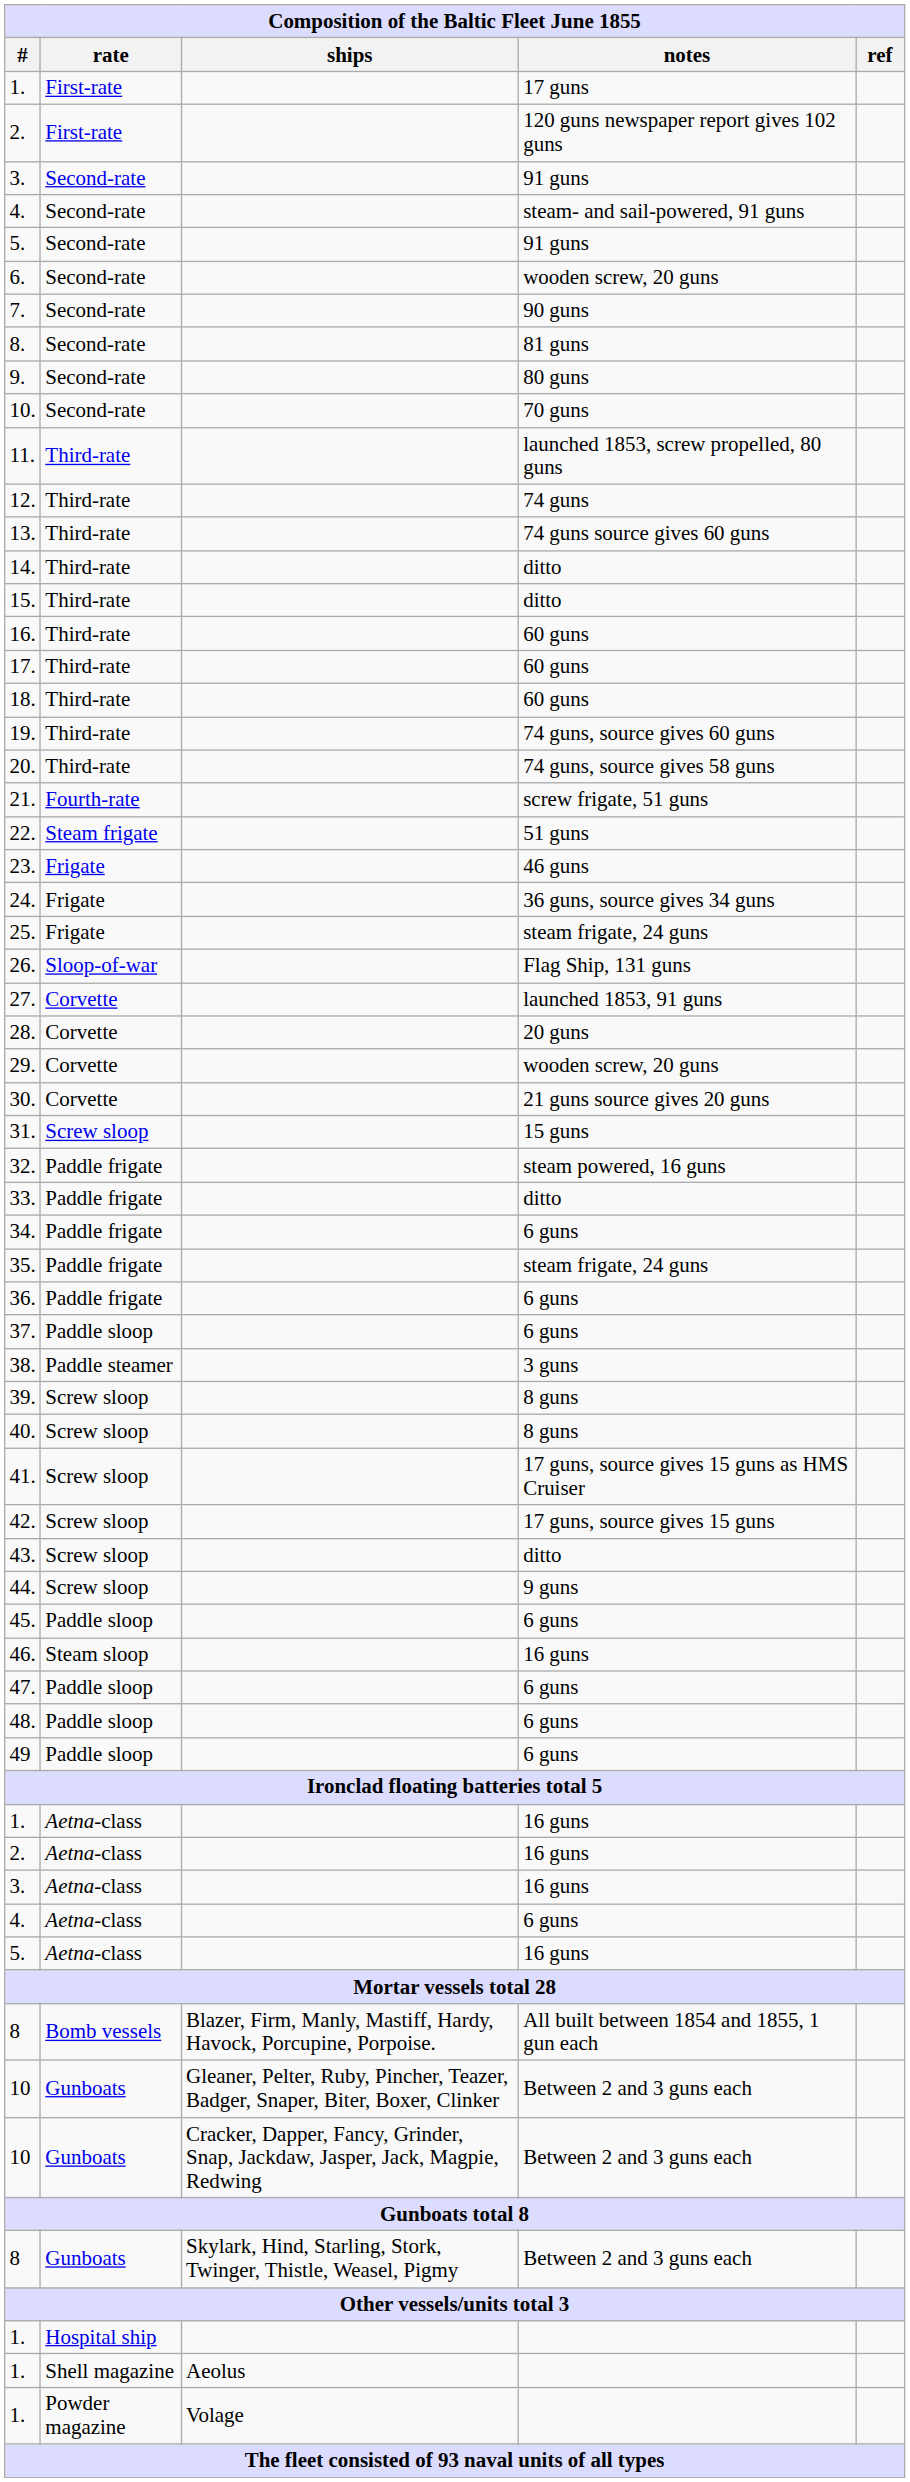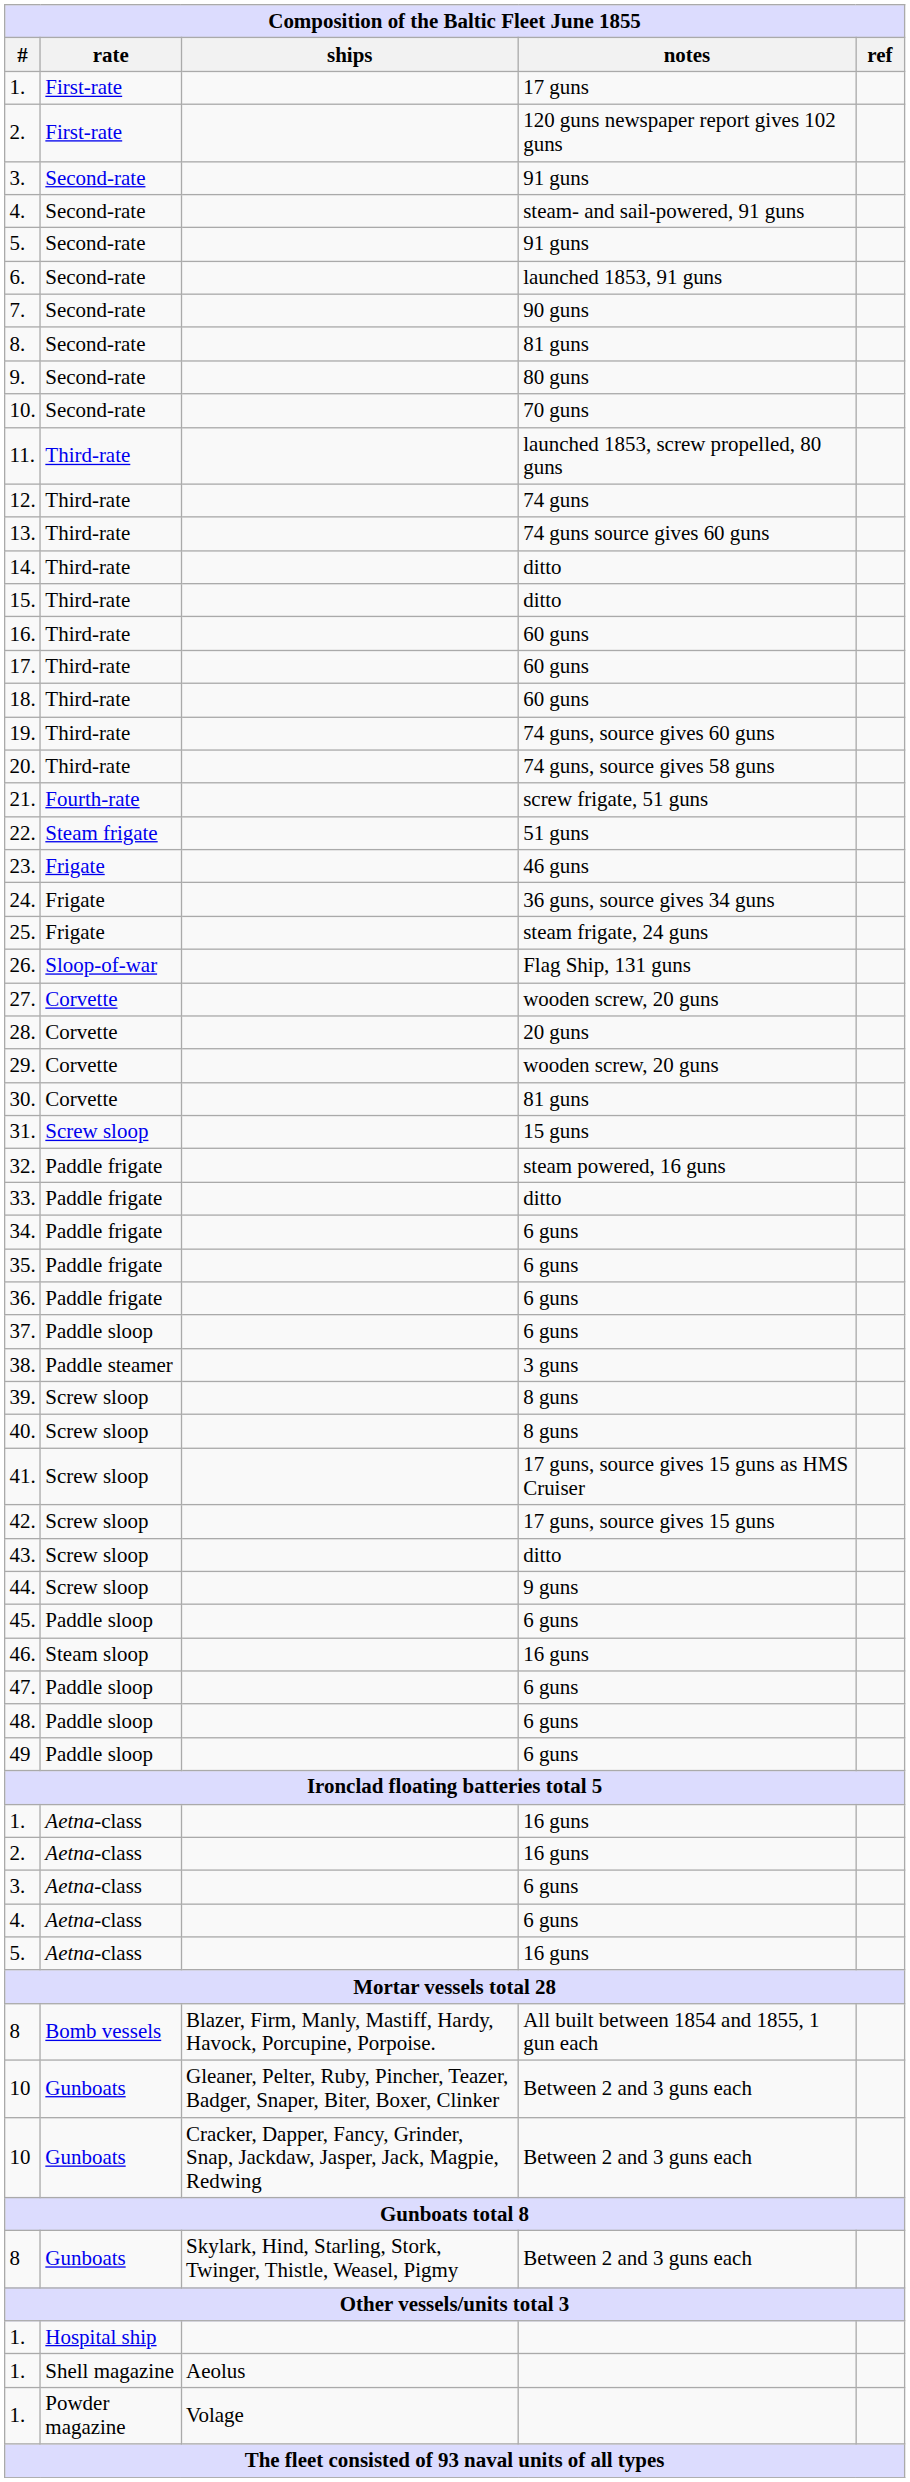 <table class="wikitable sortable">
 <tr>
 <td colspan="5" align="center" style="background:#dcdcfe;"><strong>Composition of the Baltic Fleet June 1855</strong></td>
 </tr>
 <tr>
 <th width=20>#</th>
 <th width=100>rate</th>
 <th width=250>ships</th>
 <th width=250>notes</th>
 <th width=30>ref</th>
 </tr>
 <tr>
 <td>1.</td>
 <td><a href='#'>First-rate</a></td>
 <td></td>
 <td>17 guns</td>
 <td></td>
 </tr>
 <tr>
 <td>2.</td>
 <td><a href='#'>First-rate</a></td>
 <td></td>
 <td>120 guns newspaper report gives 102 guns</td>
 <td></td>
 </tr>
 <tr>
 <td>3.</td>
 <td><a href='#'>Second-rate</a></td>
 <td></td>
 <td>91 guns</td>
 <td></td>
 </tr>
 <tr>
 <td>4.</td>
 <td>Second-rate</td>
 <td></td>
 <td>steam- and sail-powered, 91 guns</td>
 <td></td>
 </tr>
 <tr>
 <td>5.</td>
 <td>Second-rate</td>
 <td></td>
 <td>91 guns</td>
 <td></td>
 </tr>
 <tr>
 <td>6.</td>
 <td>Second-rate</td>
 <td></td>
-<td>wooden screw, 20 guns</td>
+<td>launched 1853, 91 guns</td>
 <td></td>
 </tr>
 <tr>
 <td>7.</td>
 <td>Second-rate</td>
 <td></td>
 <td>90 guns</td>
 <td></td>
 </tr>
 <tr>
 <td>8.</td>
 <td>Second-rate</td>
 <td></td>
 <td>81 guns</td>
 <td></td>
 </tr>
 <tr>
 <td>9.</td>
 <td>Second-rate</td>
 <td></td>
 <td>80 guns</td>
 <td></td>
 </tr>
 <tr>
 <td>10.</td>
 <td>Second-rate</td>
 <td></td>
 <td>70 guns</td>
 <td></td>
 </tr>
 <tr>
 <td>11.</td>
 <td><a href='#'>Third-rate</a></td>
 <td></td>
 <td>launched 1853, screw propelled, 80 guns</td>
 <td></td>
 </tr>
 <tr>
 <td>12.</td>
 <td>Third-rate</td>
 <td></td>
 <td>74 guns</td>
 <td></td>
 </tr>
 <tr>
 <td>13.</td>
 <td>Third-rate</td>
 <td></td>
 <td>74 guns source gives 60 guns</td>
 <td></td>
 </tr>
 <tr>
 <td>14.</td>
 <td>Third-rate</td>
 <td></td>
 <td>ditto</td>
 <td></td>
 </tr>
 <tr>
 <td>15.</td>
 <td>Third-rate</td>
 <td></td>
 <td>ditto</td>
 <td></td>
 </tr>
 <tr>
 <td>16.</td>
 <td>Third-rate</td>
 <td></td>
 <td>60 guns</td>
 <td></td>
 </tr>
 <tr>
 <td>17.</td>
 <td>Third-rate</td>
 <td></td>
 <td>60 guns</td>
 <td></td>
 </tr>
 <tr>
 <td>18.</td>
 <td>Third-rate</td>
 <td></td>
 <td>60 guns</td>
 <td></td>
 </tr>
 <tr>
 <td>19.</td>
 <td>Third-rate</td>
 <td></td>
 <td>74 guns, source gives 60 guns</td>
 <td></td>
 </tr>
 <tr>
 <td>20.</td>
 <td>Third-rate</td>
 <td></td>
 <td>74 guns, source gives 58 guns</td>
 <td></td>
 </tr>
 <tr>
 <td>21.</td>
 <td><a href='#'>Fourth-rate</a></td>
 <td></td>
 <td>screw frigate, 51 guns</td>
 <td></td>
 </tr>
 <tr>
 <td>22.</td>
 <td><a href='#'>Steam frigate</a></td>
 <td></td>
 <td>51 guns</td>
 <td></td>
 </tr>
 <tr>
 <td>23.</td>
 <td><a href='#'>Frigate</a></td>
 <td></td>
 <td>46 guns</td>
 <td></td>
 </tr>
 <tr>
 <td>24.</td>
 <td>Frigate</td>
 <td></td>
 <td>36 guns, source gives 34 guns</td>
 <td></td>
 </tr>
 <tr>
 <td>25.</td>
 <td>Frigate</td>
 <td></td>
 <td>steam frigate, 24 guns</td>
 <td></td>
 </tr>
 <tr>
 <td>26.</td>
 <td><a href='#'>Sloop-of-war</a></td>
 <td></td>
 <td>Flag Ship, 131 guns</td>
 <td></td>
 </tr>
 <tr>
 <td>27.</td>
 <td><a href='#'>Corvette</a></td>
 <td></td>
-<td>launched 1853, 91 guns</td>
+<td>wooden screw, 20 guns</td>
 <td></td>
 </tr>
 <tr>
 <td>28.</td>
 <td>Corvette</td>
 <td></td>
 <td>20 guns</td>
 <td></td>
 </tr>
 <tr>
 <td>29.</td>
 <td>Corvette</td>
 <td></td>
 <td>wooden screw, 20 guns</td>
 <td></td>
 </tr>
 <tr>
 <td>30.</td>
 <td>Corvette</td>
 <td></td>
-<td>21 guns source gives 20 guns</td>
+<td>81 guns</td>
 <td></td>
 </tr>
 <tr>
 <td>31.</td>
 <td><a href='#'>Screw sloop</a></td>
 <td></td>
 <td>15 guns</td>
 <td></td>
 </tr>
 <tr>
 <td>32.</td>
 <td>Paddle frigate</td>
 <td></td>
 <td>steam powered, 16 guns</td>
 <td></td>
 </tr>
 <tr>
 <td>33.</td>
 <td>Paddle frigate</td>
 <td></td>
 <td>ditto</td>
 <td></td>
 </tr>
 <tr>
 <td>34.</td>
 <td>Paddle frigate</td>
 <td></td>
 <td>6 guns</td>
 <td></td>
 </tr>
 <tr>
 <td>35.</td>
 <td>Paddle frigate</td>
 <td></td>
-<td>steam frigate, 24 guns</td>
+<td>6 guns</td>
 <td></td>
 </tr>
 <tr>
 <td>36.</td>
 <td>Paddle frigate</td>
 <td></td>
 <td>6 guns</td>
 <td></td>
 </tr>
 <tr>
 <td>37.</td>
 <td>Paddle sloop</td>
 <td></td>
 <td>6 guns</td>
 <td></td>
 </tr>
 <tr>
 <td>38.</td>
 <td>Paddle steamer</td>
 <td></td>
 <td>3 guns</td>
 <td></td>
 </tr>
 <tr>
 <td>39.</td>
 <td>Screw sloop</td>
 <td></td>
 <td>8 guns</td>
 <td></td>
 </tr>
 <tr>
 <td>40.</td>
 <td>Screw sloop</td>
 <td></td>
 <td>8 guns</td>
 <td></td>
 </tr>
 <tr>
 <td>41.</td>
 <td>Screw sloop</td>
 <td></td>
 <td>17 guns, source gives 15 guns as HMS Cruiser</td>
 <td></td>
 </tr>
 <tr>
 <td>42.</td>
 <td>Screw sloop</td>
 <td></td>
 <td>17 guns, source gives 15 guns</td>
 <td></td>
 </tr>
 <tr>
 <td>43.</td>
 <td>Screw sloop</td>
 <td></td>
 <td>ditto</td>
 <td></td>
 </tr>
 <tr>
 <td>44.</td>
 <td>Screw sloop</td>
 <td></td>
 <td>9 guns</td>
 <td></td>
 </tr>
 <tr>
 <td>45.</td>
 <td>Paddle sloop</td>
 <td></td>
 <td>6 guns</td>
 <td></td>
 </tr>
 <tr>
 <td>46.</td>
 <td>Steam sloop</td>
 <td></td>
 <td>16 guns</td>
 <td></td>
 </tr>
 <tr>
 <td>47.</td>
 <td>Paddle sloop</td>
 <td></td>
 <td>6 guns</td>
 <td></td>
 </tr>
 <tr>
 <td>48.</td>
 <td>Paddle sloop</td>
 <td></td>
 <td>6 guns</td>
 <td></td>
 </tr>
 <tr>
 <td>49</td>
 <td>Paddle sloop</td>
 <td></td>
 <td>6 guns</td>
 <td></td>
 </tr>
 <tr>
 <td colspan="5" align="center" style="background:#dcdcfe;"><strong>Ironclad floating batteries total 5</strong></td>
 </tr>
 <tr>
 <td>1.</td>
 <td><em>Aetna</em>-class</td>
 <td></td>
 <td>16 guns</td>
 <td></td>
 </tr>
 <tr>
 <td>2.</td>
 <td><em>Aetna</em>-class</td>
 <td></td>
 <td>16 guns</td>
 <td></td>
 </tr>
 <tr>
 <td>3.</td>
 <td><em>Aetna</em>-class</td>
 <td></td>
-<td>16 guns</td>
+<td>6 guns</td>
 <td></td>
 </tr>
 <tr>
 <td>4.</td>
 <td><em>Aetna</em>-class</td>
 <td></td>
 <td>6 guns</td>
 <td></td>
 </tr>
 <tr>
 <td>5.</td>
 <td><em>Aetna</em>-class</td>
 <td></td>
 <td>16 guns</td>
 <td></td>
 </tr>
 <tr>
 <td colspan="5" align="center" style="background:#dcdcfe;"><strong>Mortar vessels total 28</strong></td>
 </tr>
 <tr>
 <td>8</td>
 <td><a href='#'>Bomb vessels</a></td>
 <td>Blazer, Firm, Manly, Mastiff, Hardy, Havock, Porcupine, Porpoise.</td>
 <td>All built between 1854 and 1855, 1 gun each</td>
 <td></td>
 </tr>
 <tr>
 <td>10</td>
 <td><a href='#'>Gunboats</a></td>
 <td>Gleaner, Pelter, Ruby, Pincher, Teazer, Badger, Snaper, Biter, Boxer, Clinker</td>
 <td>Between 2 and 3 guns each</td>
 <td></td>
 </tr>
 <tr>
 <td>10</td>
 <td><a href='#'>Gunboats</a></td>
 <td>Cracker, Dapper, Fancy, Grinder, Snap, Jackdaw, Jasper, Jack, Magpie, Redwing</td>
 <td>Between 2 and 3 guns each</td>
 <td></td>
 </tr>
 <tr>
 <td colspan="5" align="center" style="background:#dcdcfe;"><strong>Gunboats total 8</strong></td>
 </tr>
 <tr>
 <td>8</td>
 <td><a href='#'>Gunboats</a></td>
 <td>Skylark, Hind, Starling, Stork, Twinger, Thistle, Weasel, Pigmy</td>
 <td>Between 2 and 3 guns each</td>
 <td></td>
 </tr>
 <tr>
 <td colspan="5" align="center" style="background:#dcdcfe;"><strong>Other vessels/units total 3</strong></td>
 </tr>
 <tr>
 <td>1.</td>
 <td><a href='#'>Hospital ship</a></td>
 <td></td>
 <td></td>
 <td></td>
 </tr>
 <tr>
 <td>1.</td>
 <td>Shell magazine</td>
 <td>Aeolus</td>
 <td></td>
 <td></td>
 </tr>
 <tr>
 <td>1.</td>
 <td>Powder magazine</td>
 <td>Volage</td>
 <td></td>
 <td></td>
 </tr>
 <tr>
 <td colspan="5" align="center" style="background:#dcdcfe;"><strong>The fleet consisted of 93 naval units of all types</strong></td>
 </tr>
 <tr>
 </tr>
 </table>
